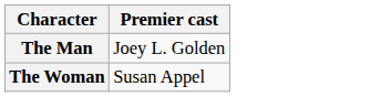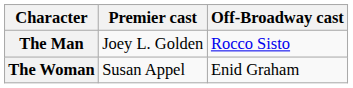 <table class="wikitable plainrowheaders">
 <tr>
 <th scope="col">Character</th>
 <th scope="col">Premier cast</th>
+<th scope="col">Off-Broadway cast</th>
 </tr>
 <tr>
 <th scope="row">The Man</th>
 <td>Joey L. Golden</td>
+<td><a href='#'>Rocco Sisto</a></td>
 </tr>
 <tr>
 <th scope="row">The Woman</th>
 <td>Susan Appel</td>
+<td>Enid Graham</td>
 </tr>
 </table>
